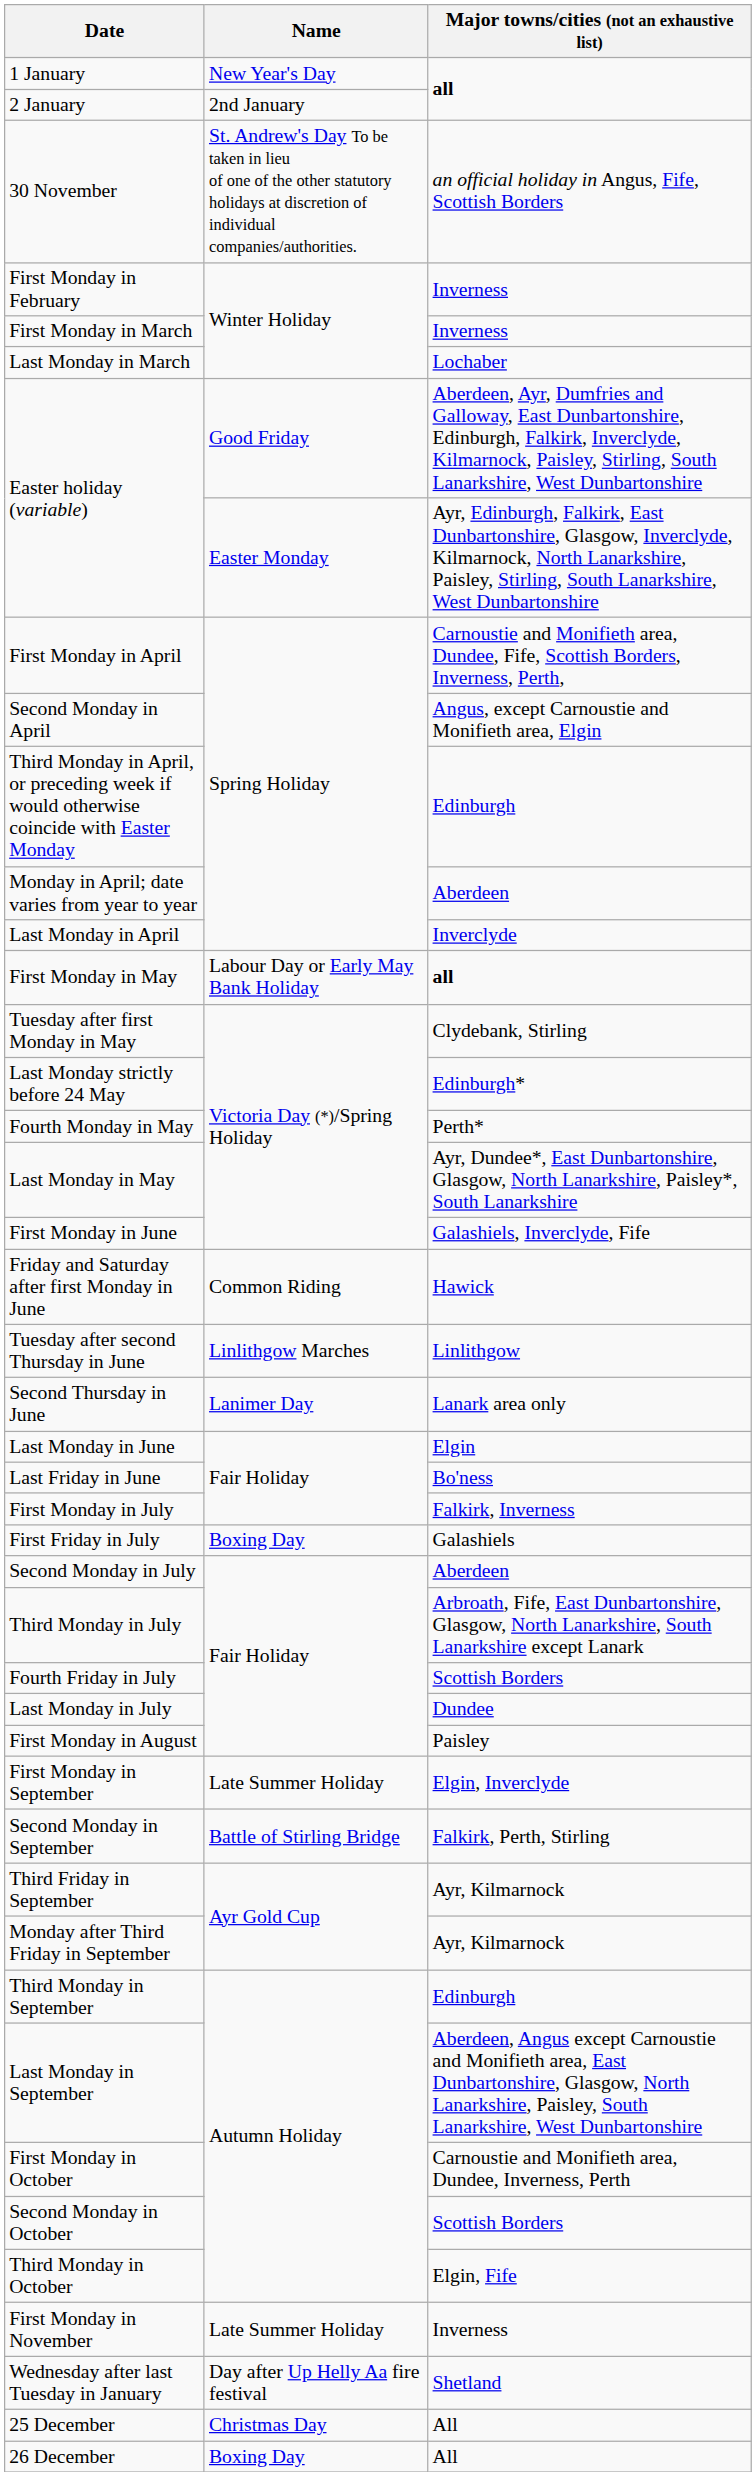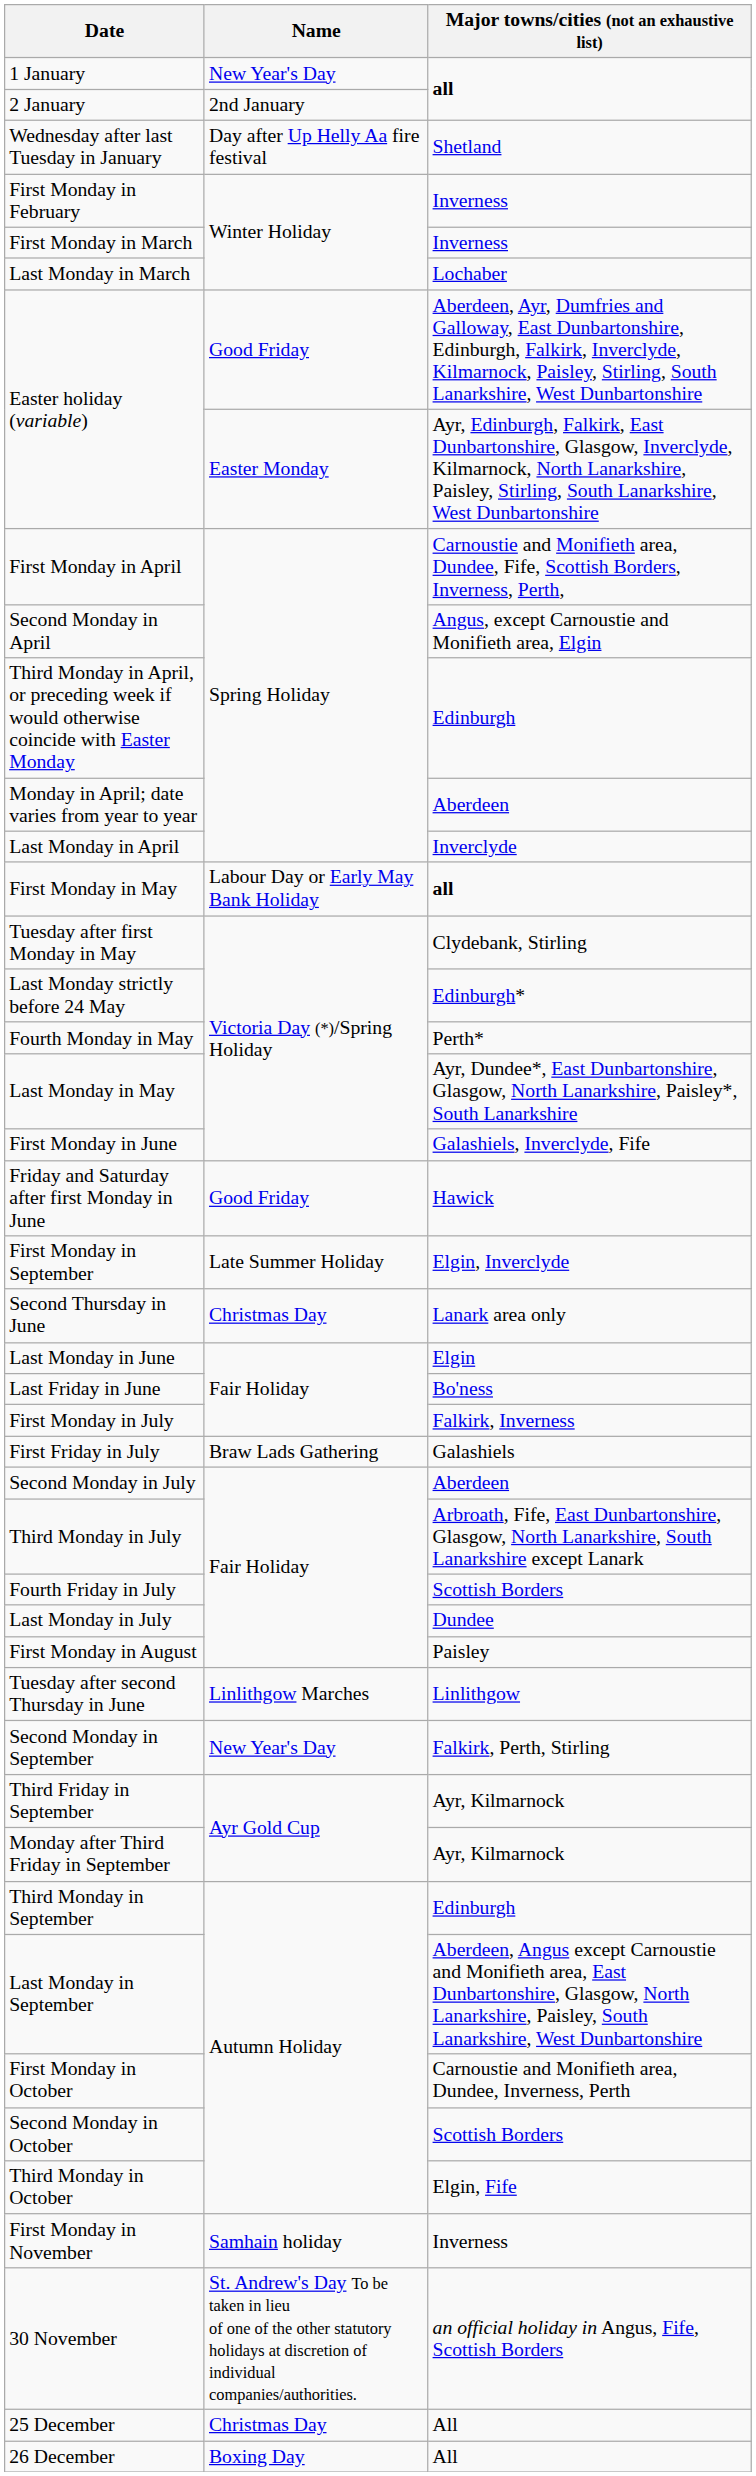 <table class="wikitable">
 <tr>
 <th>Date</th>
 <th>Name</th>
 <th>Major towns/cities <small>(not an exhaustive list)</small></th>
 </tr>
 <tr>
 <td>1 January</td>
 <td><a href='#'>New Year's Day</a></td>
 <td rowspan="2"><strong>all</strong></td>
 </tr>
 <tr>
 <td>2 January</td>
 <td>2nd January</td>
 </tr>
 <tr>
-<td>30 November</td>
-<td><a href='#'>St. Andrew's Day</a> <small>To be taken in lieu<br> of one of the other statutory holidays at discretion of individual companies/authorities.</small></td>
-<td><em>an official holiday in</em>  Angus, <a href='#'>Fife</a>, <a href='#'>Scottish Borders</a></td>
+<td>Wednesday after last Tuesday in January</td>
+<td>Day after <a href='#'>Up Helly Aa</a> fire festival</td>
+<td><a href='#'>Shetland</a></td>
 </tr>
 <tr>
 <td>First Monday in February</td>
 <td rowspan="3">Winter Holiday</td>
 <td><a href='#'>Inverness</a></td>
 </tr>
 <tr>
 <td>First Monday in March</td>
 <td><a href='#'>Inverness</a></td>
 </tr>
 <tr>
 <td>Last Monday in March</td>
 <td><a href='#'>Lochaber</a></td>
 </tr>
 <tr>
 <td rowspan="2">Easter holiday (<em>variable</em>)</td>
 <td><a href='#'>Good Friday</a></td>
 <td><a href='#'>Aberdeen</a>, <a href='#'>Ayr</a>, <a href='#'>Dumfries and Galloway</a>, <a href='#'>East Dunbartonshire</a>, Edinburgh, <a href='#'>Falkirk</a>, <a href='#'>Inverclyde</a>, <a href='#'>Kilmarnock</a>, <a href='#'>Paisley</a>, <a href='#'>Stirling</a>, <a href='#'>South Lanarkshire</a>, <a href='#'>West Dunbartonshire</a></td>
 </tr>
 <tr>
 <td><a href='#'>Easter Monday</a></td>
 <td>Ayr, <a href='#'>Edinburgh</a>, <a href='#'>Falkirk</a>, <a href='#'>East Dunbartonshire</a>, Glasgow, <a href='#'>Inverclyde</a>, Kilmarnock, <a href='#'>North Lanarkshire</a>, Paisley, <a href='#'>Stirling</a>, <a href='#'>South Lanarkshire</a>, <a href='#'>West Dunbartonshire</a></td>
 </tr>
 <tr>
 <td>First Monday in April</td>
 <td rowspan="5">Spring Holiday</td>
 <td><a href='#'>Carnoustie</a> and <a href='#'>Monifieth</a> area, <a href='#'>Dundee</a>, Fife, <a href='#'>Scottish Borders</a>, <a href='#'>Inverness</a>, <a href='#'>Perth</a>,</td>
 </tr>
 <tr>
 <td>Second Monday in April</td>
 <td><a href='#'>Angus</a>, except Carnoustie and Monifieth area, <a href='#'>Elgin</a></td>
 </tr>
 <tr>
 <td>Third Monday in April, or preceding week if would otherwise coincide with <a href='#'>Easter Monday</a></td>
 <td><a href='#'>Edinburgh</a></td>
 </tr>
 <tr>
 <td>Monday in April; date varies from year to year</td>
 <td><a href='#'>Aberdeen</a></td>
 </tr>
 <tr>
 <td>Last Monday in April</td>
 <td><a href='#'>Inverclyde</a></td>
 </tr>
 <tr>
 <td>First Monday in May</td>
 <td>Labour Day or <a href='#'>Early May Bank Holiday</a></td>
 <td><strong>all</strong></td>
 </tr>
 <tr>
 <td>Tuesday after first Monday in May</td>
 <td rowspan="5"><a href='#'>Victoria Day</a> <small>(*)</small>/Spring Holiday</td>
 <td>Clydebank, Stirling</td>
 </tr>
 <tr>
 <td>Last Monday strictly before 24 May</td>
 <td><a href='#'>Edinburgh</a>*</td>
 </tr>
 <tr>
 <td>Fourth Monday in May</td>
 <td>Perth*</td>
 </tr>
 <tr>
 <td>Last Monday in May</td>
 <td>Ayr, Dundee*, <a href='#'>East Dunbartonshire</a>, Glasgow, <a href='#'>North Lanarkshire</a>, Paisley*, <a href='#'>South Lanarkshire</a></td>
 </tr>
 <tr>
 <td>First Monday in June</td>
 <td><a href='#'>Galashiels</a>, <a href='#'>Inverclyde</a>, Fife</td>
 </tr>
 <tr>
 <td>Friday and Saturday after first Monday in June</td>
-<td>Common Riding</td>
+<td><a href='#'>Good Friday</a></td>
 <td><a href='#'>Hawick</a></td>
 </tr>
 <tr>
-<td>Tuesday after second Thursday in June</td>
-<td><a href='#'>Linlithgow</a> Marches</td>
-<td><a href='#'>Linlithgow</a></td>
+<td>First Monday in September</td>
+<td>Late Summer Holiday</td>
+<td><a href='#'>Elgin</a>, <a href='#'>Inverclyde</a></td>
 </tr>
 <tr>
 <td>Second Thursday in June</td>
-<td><a href='#'>Lanimer Day</a></td>
+<td><a href='#'>Christmas Day</a></td>
 <td><a href='#'>Lanark</a> area only</td>
 </tr>
 <tr>
 <td>Last Monday in June</td>
 <td rowspan="3">Fair Holiday</td>
 <td><a href='#'>Elgin</a></td>
 </tr>
 <tr>
 <td>Last Friday in June</td>
 <td><a href='#'>Bo'ness</a></td>
 </tr>
 <tr>
 <td>First Monday in July</td>
 <td><a href='#'>Falkirk</a>, <a href='#'>Inverness</a></td>
 </tr>
 <tr>
 <td>First Friday in July</td>
-<td><a href='#'>Boxing Day</a></td>
+<td>Braw Lads Gathering</td>
 <td>Galashiels</td>
 </tr>
 <tr>
 <td>Second Monday in July</td>
 <td rowspan="5">Fair Holiday</td>
 <td><a href='#'>Aberdeen</a></td>
 </tr>
 <tr>
 <td>Third Monday in July</td>
 <td><a href='#'>Arbroath</a>, Fife, <a href='#'>East Dunbartonshire</a>, Glasgow, <a href='#'>North Lanarkshire</a>, <a href='#'>South Lanarkshire</a> except Lanark</td>
 </tr>
 <tr>
 <td>Fourth Friday in July</td>
 <td><a href='#'>Scottish Borders</a></td>
 </tr>
 <tr>
 <td>Last Monday in July</td>
 <td><a href='#'>Dundee</a></td>
 </tr>
 <tr>
 <td>First Monday in August</td>
 <td>Paisley</td>
 </tr>
 <tr>
-<td>First Monday in September</td>
-<td>Late Summer Holiday</td>
-<td><a href='#'>Elgin</a>, <a href='#'>Inverclyde</a></td>
+<td>Tuesday after second Thursday in June</td>
+<td><a href='#'>Linlithgow</a> Marches</td>
+<td><a href='#'>Linlithgow</a></td>
 </tr>
 <tr>
 <td>Second Monday in September</td>
-<td><a href='#'>Battle of Stirling Bridge</a></td>
+<td><a href='#'>New Year's Day</a></td>
 <td><a href='#'>Falkirk</a>, Perth, Stirling</td>
 </tr>
 <tr>
 <td>Third Friday in September</td>
 <td rowspan="2"><a href='#'>Ayr Gold Cup</a></td>
 <td>Ayr, Kilmarnock</td>
 </tr>
 <tr>
 <td>Monday after Third Friday in September</td>
 <td>Ayr, Kilmarnock</td>
 </tr>
 <tr>
 <td>Third Monday in September</td>
 <td rowspan="5">Autumn Holiday</td>
 <td><a href='#'>Edinburgh</a></td>
 </tr>
 <tr>
 <td>Last Monday in September</td>
 <td><a href='#'>Aberdeen</a>, <a href='#'>Angus</a> except Carnoustie and Monifieth area, <a href='#'>East Dunbartonshire</a>, Glasgow, <a href='#'>North Lanarkshire</a>, Paisley, <a href='#'>South Lanarkshire</a>, <a href='#'>West Dunbartonshire</a></td>
 </tr>
 <tr>
 <td>First Monday in October</td>
 <td>Carnoustie and Monifieth area, Dundee, Inverness, Perth</td>
 </tr>
 <tr>
 <td>Second Monday in October</td>
 <td><a href='#'>Scottish Borders</a></td>
 </tr>
 <tr>
 <td>Third Monday in October</td>
 <td>Elgin, <a href='#'>Fife</a></td>
 </tr>
 <tr>
 <td>First Monday in November</td>
-<td>Late Summer Holiday</td>
+<td><a href='#'>Samhain</a> holiday</td>
 <td>Inverness</td>
 </tr>
 <tr>
-<td>Wednesday after last Tuesday in January</td>
-<td>Day after <a href='#'>Up Helly Aa</a> fire festival</td>
-<td><a href='#'>Shetland</a></td>
+<td>30 November</td>
+<td><a href='#'>St. Andrew's Day</a> <small>To be taken in lieu<br> of one of the other statutory holidays at discretion of individual companies/authorities.</small></td>
+<td><em>an official holiday in</em>  Angus, <a href='#'>Fife</a>, <a href='#'>Scottish Borders</a></td>
 </tr>
 <tr>
 <td>25 December</td>
 <td><a href='#'>Christmas Day</a></td>
 <td>All</td>
 </tr>
 <tr>
 <td>26 December</td>
 <td><a href='#'>Boxing Day</a></td>
 <td>All</td>
 </tr>
 </table>
